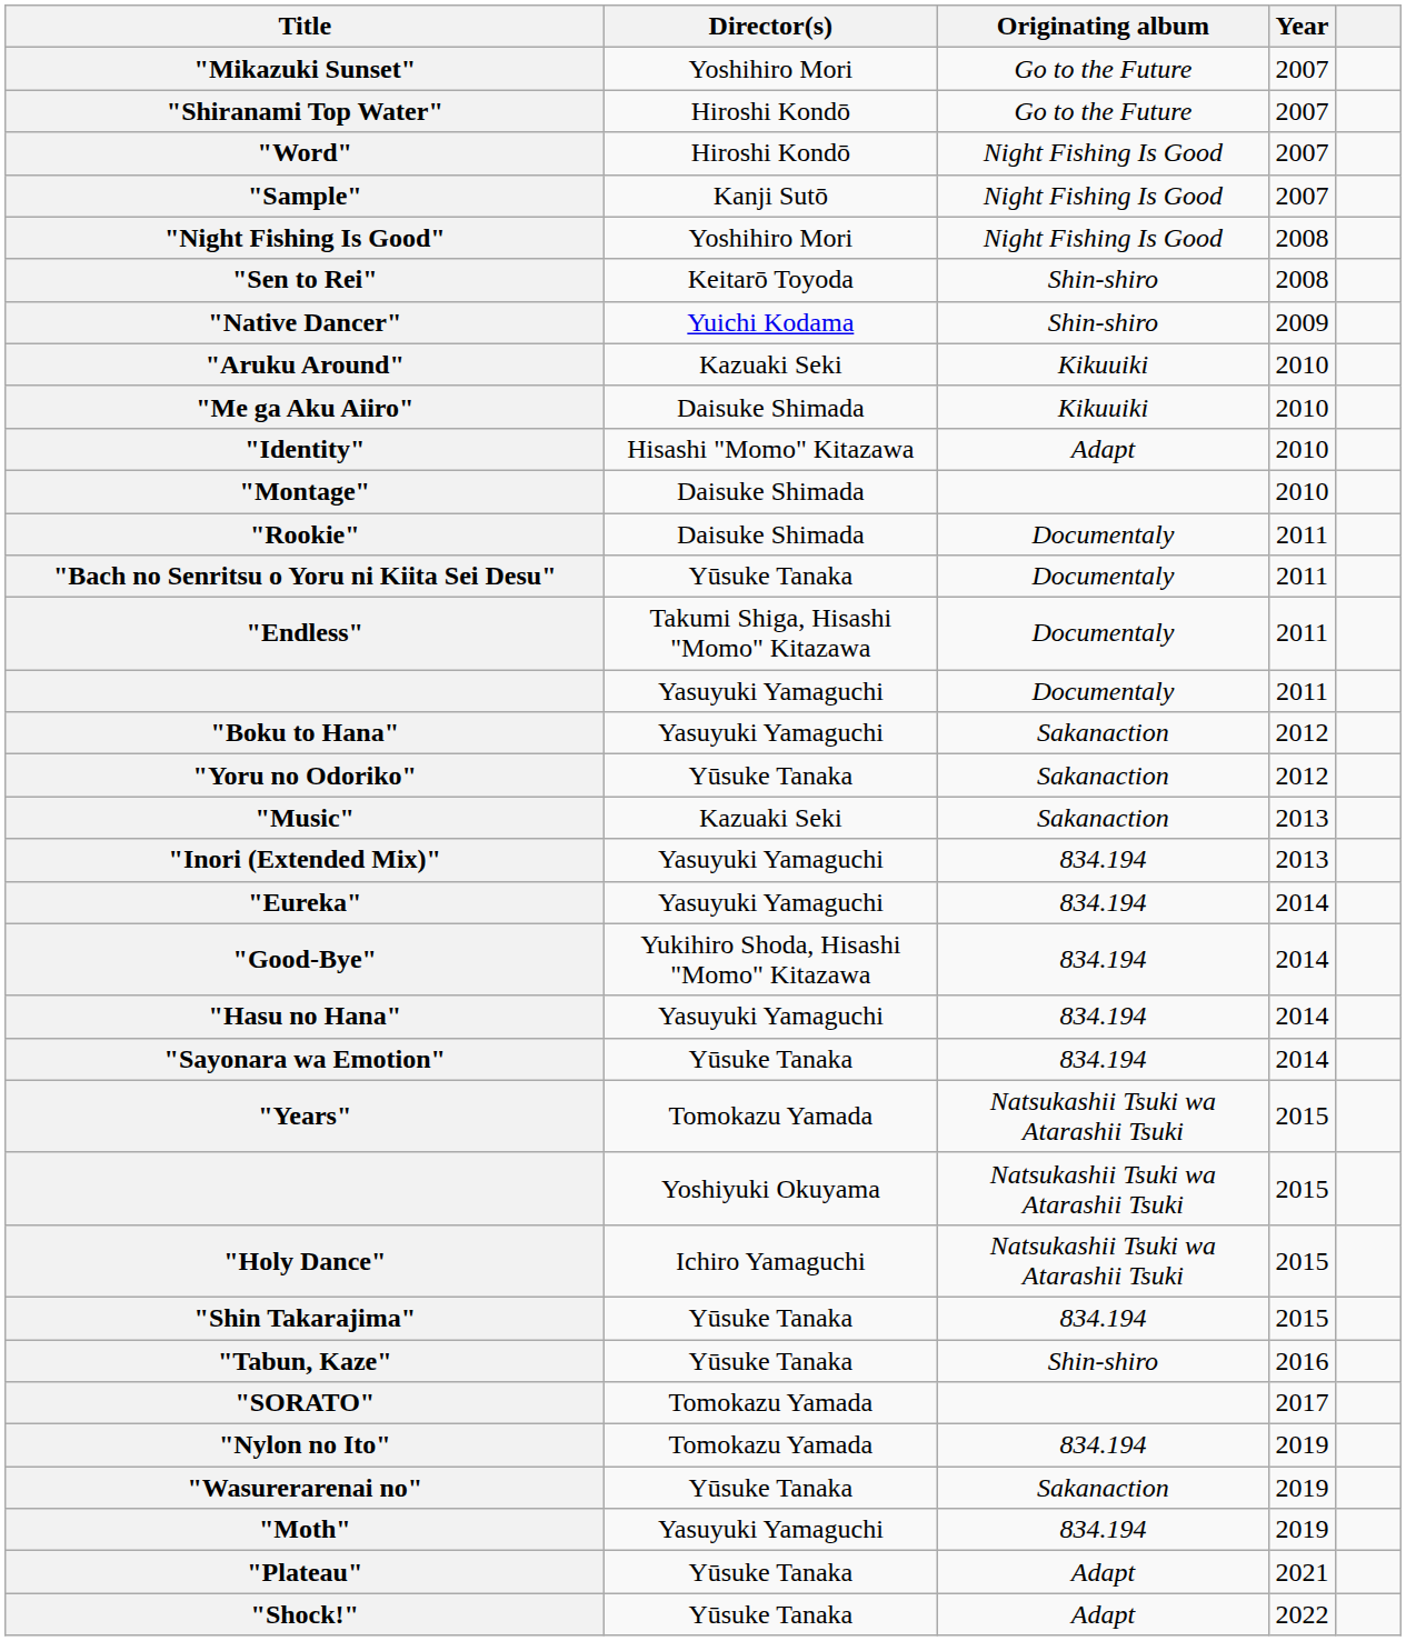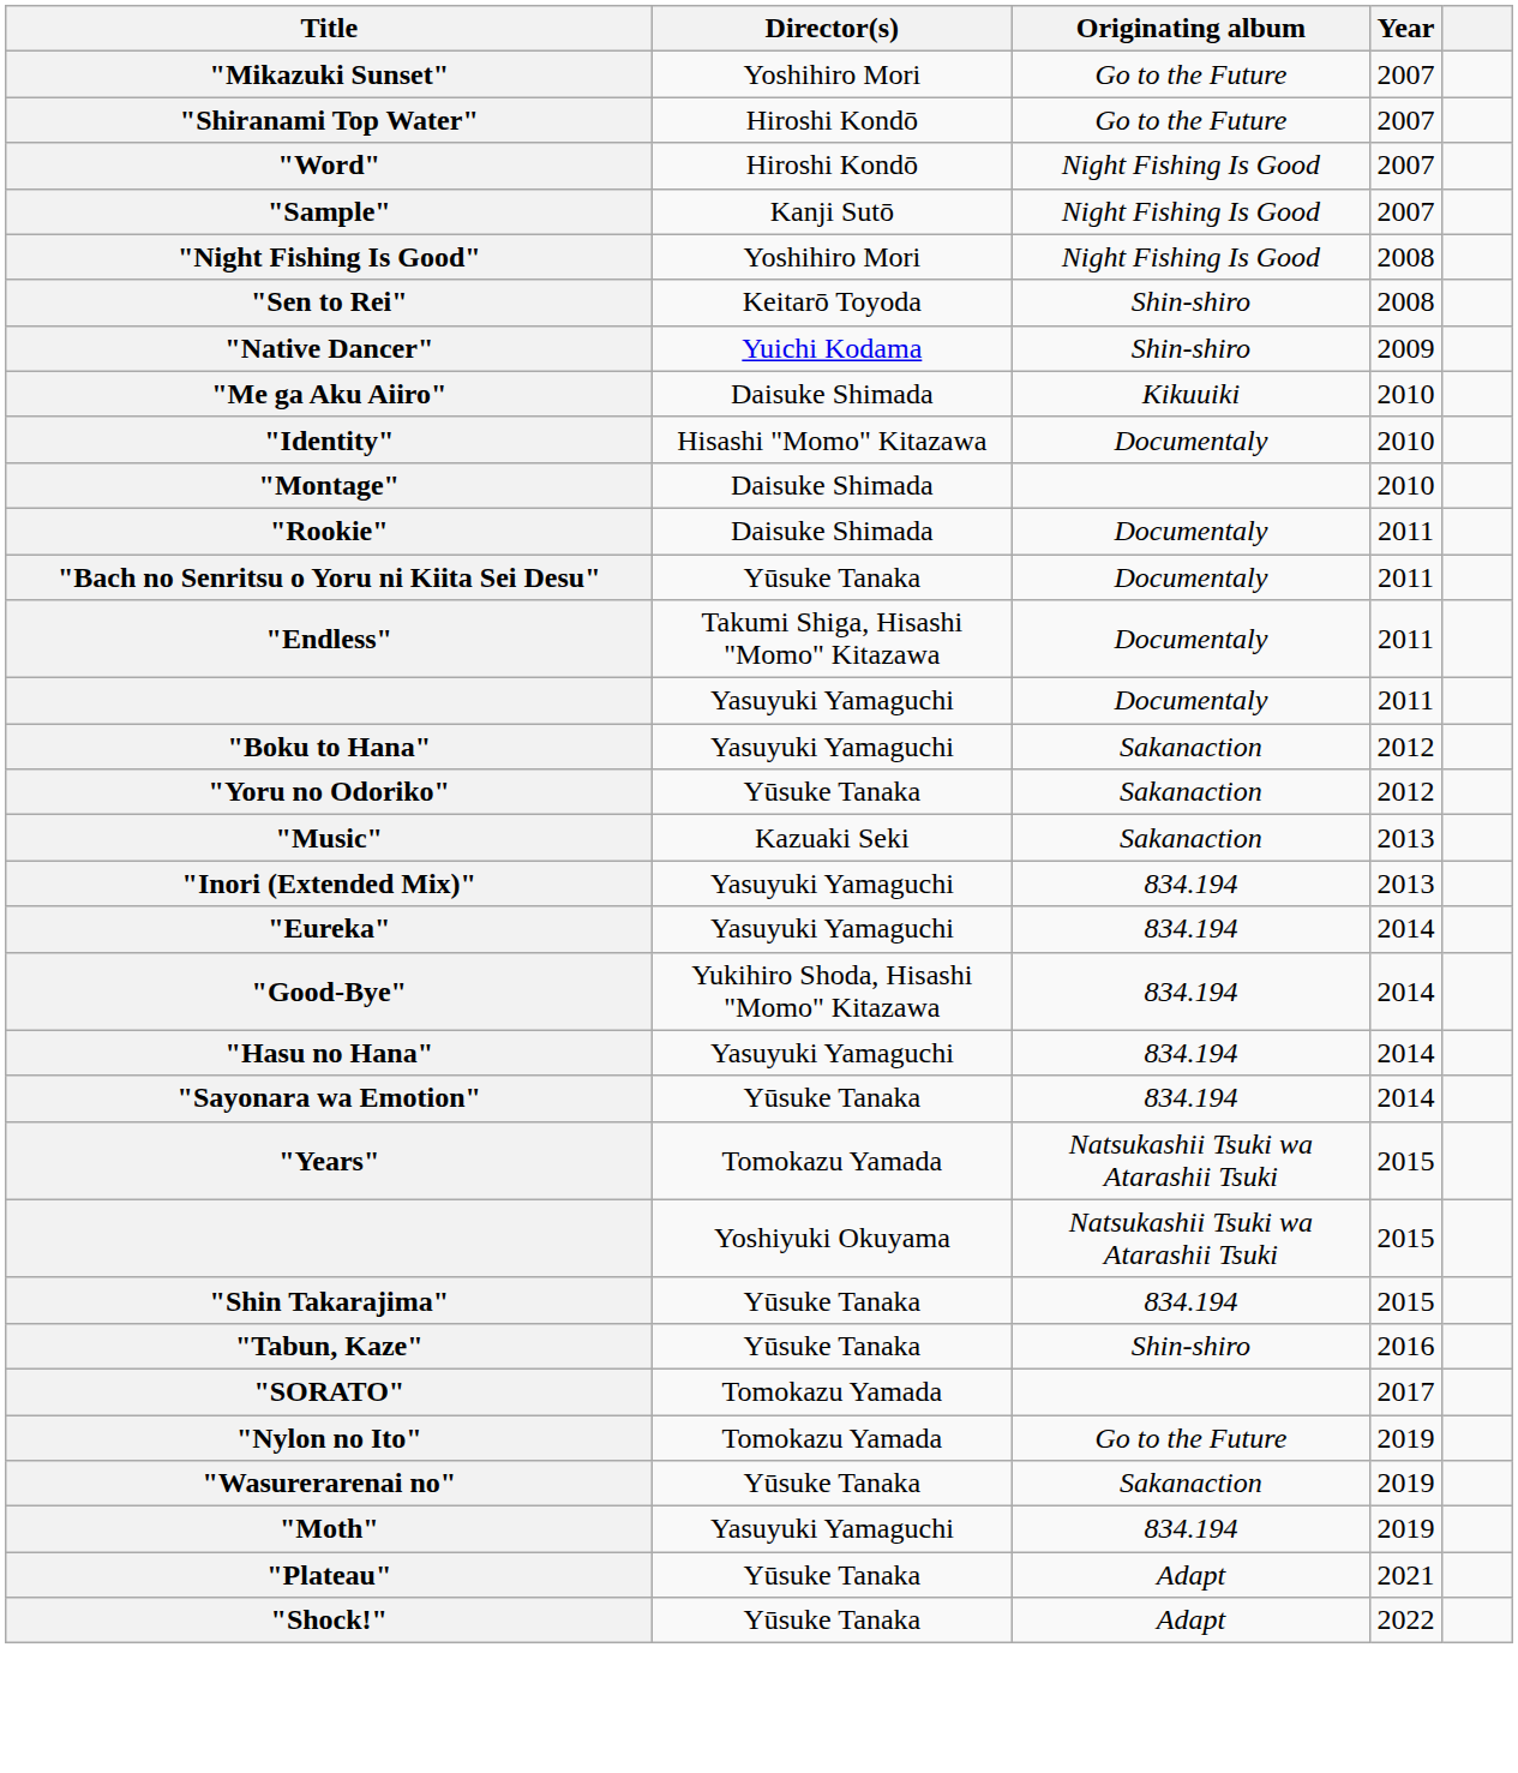 <table class="wikitable sortable plainrowheaders" style="text-align: center;">
 <tr>
 <th scope="col" style="width: 22em;">Title</th>
 <th scope="col" style="width: 12em;" class="unsortable">Director(s)</th>
 <th scope="col" style="width: 12em;">Originating album</th>
 <th scope="col" style="width: 2em;">Year</th>
 <th scope="col" style="width: 2em;" class="unsortable"></th>
 </tr>
 <tr>
 <th scope="row">"Mikazuki Sunset"</th>
 <td>Yoshihiro Mori</td>
 <td><em>Go to the Future</em></td>
 <td>2007</td>
 <td></td>
 </tr>
 <tr>
 <th scope="row">"Shiranami Top Water"</th>
 <td>Hiroshi Kondō</td>
 <td><em>Go to the Future</em></td>
 <td>2007</td>
 <td></td>
 </tr>
 <tr>
 <th scope="row">"Word"</th>
 <td>Hiroshi Kondō</td>
 <td><em>Night Fishing Is Good</em></td>
 <td>2007</td>
 <td></td>
 </tr>
 <tr>
 <th scope="row">"Sample"</th>
 <td>Kanji Sutō</td>
 <td><em>Night Fishing Is Good</em></td>
 <td>2007</td>
 <td></td>
 </tr>
 <tr>
 <th scope="row">"Night Fishing Is Good"</th>
 <td>Yoshihiro Mori</td>
 <td><em>Night Fishing Is Good</em></td>
 <td>2008</td>
 <td></td>
 </tr>
 <tr>
 <th scope="row">"Sen to Rei"</th>
 <td>Keitarō Toyoda</td>
 <td><em>Shin-shiro</em></td>
 <td>2008</td>
 <td></td>
 </tr>
 <tr>
 <th scope="row">"Native Dancer"</th>
 <td><a href='#'>Yuichi Kodama</a></td>
 <td><em>Shin-shiro</em></td>
 <td>2009</td>
 <td></td>
 </tr>
 <tr>
-<th scope="row">"Aruku Around"</th>
-<td>Kazuaki Seki</td>
-<td><em>Kikuuiki</em></td>
-<td>2010</td>
-<td></td>
-</tr>
-<tr>
 <th scope="row">"Me ga Aku Aiiro"</th>
 <td>Daisuke Shimada</td>
 <td><em>Kikuuiki</em></td>
 <td>2010</td>
 <td></td>
 </tr>
 <tr>
 <th scope="row">"Identity"</th>
 <td>Hisashi "Momo" Kitazawa</td>
-<td><em>Adapt</em></td>
+<td><em>Documentaly</em></td>
 <td>2010</td>
 <td></td>
 </tr>
 <tr>
 <th scope="row">"Montage"</th>
 <td>Daisuke Shimada</td>
 <td></td>
 <td>2010</td>
 <td></td>
 </tr>
 <tr>
 <th scope="row">"Rookie"</th>
 <td>Daisuke Shimada</td>
 <td><em>Documentaly</em></td>
 <td>2011</td>
 <td></td>
 </tr>
 <tr>
 <th scope="row">"Bach no Senritsu o Yoru ni Kiita Sei Desu"</th>
 <td>Yūsuke Tanaka</td>
 <td><em>Documentaly</em></td>
 <td>2011</td>
 <td></td>
 </tr>
 <tr>
 <th scope="row">"Endless"</th>
 <td>Takumi Shiga, Hisashi "Momo" Kitazawa</td>
 <td><em>Documentaly</em></td>
 <td>2011</td>
 <td></td>
 </tr>
 <tr>
 <th scope="row"></th>
 <td>Yasuyuki Yamaguchi</td>
 <td><em>Documentaly</em></td>
 <td>2011</td>
 <td></td>
 </tr>
 <tr>
 <th scope="row">"Boku to Hana"</th>
 <td>Yasuyuki Yamaguchi</td>
 <td><em>Sakanaction</em></td>
 <td>2012</td>
 <td></td>
 </tr>
 <tr>
 <th scope="row">"Yoru no Odoriko"</th>
 <td>Yūsuke Tanaka</td>
 <td><em>Sakanaction</em></td>
 <td>2012</td>
 <td></td>
 </tr>
 <tr>
 <th scope="row">"Music"</th>
 <td>Kazuaki Seki</td>
 <td><em>Sakanaction</em></td>
 <td>2013</td>
 <td></td>
 </tr>
 <tr>
 <th scope="row">"Inori (Extended Mix)"</th>
 <td>Yasuyuki Yamaguchi</td>
 <td><em>834.194</em></td>
 <td>2013</td>
 <td></td>
 </tr>
 <tr>
 <th scope="row">"Eureka"</th>
 <td>Yasuyuki Yamaguchi</td>
 <td><em>834.194</em></td>
 <td>2014</td>
 <td></td>
 </tr>
 <tr>
 <th scope="row">"Good-Bye"</th>
 <td>Yukihiro Shoda, Hisashi "Momo" Kitazawa</td>
 <td><em>834.194</em></td>
 <td>2014</td>
 <td></td>
 </tr>
 <tr>
 <th scope="row">"Hasu no Hana"</th>
 <td>Yasuyuki Yamaguchi</td>
 <td><em>834.194</em></td>
 <td>2014</td>
 <td></td>
 </tr>
 <tr>
 <th scope="row">"Sayonara wa Emotion"</th>
 <td>Yūsuke Tanaka</td>
 <td><em>834.194</em></td>
 <td>2014</td>
 <td></td>
 </tr>
 <tr>
 <th scope="row">"Years"</th>
 <td>Tomokazu Yamada</td>
 <td><em>Natsukashii Tsuki wa Atarashii Tsuki</em></td>
 <td>2015</td>
 <td></td>
 </tr>
 <tr>
 <th scope="row"></th>
 <td>Yoshiyuki Okuyama</td>
 <td><em>Natsukashii Tsuki wa Atarashii Tsuki</em></td>
 <td>2015</td>
 <td></td>
 </tr>
 <tr>
-<th scope="row">"Holy Dance"</th>
-<td>Ichiro Yamaguchi</td>
-<td><em>Natsukashii Tsuki wa Atarashii Tsuki</em></td>
-<td>2015</td>
-<td></td>
-</tr>
-<tr>
 <th scope="row">"Shin Takarajima"</th>
 <td>Yūsuke Tanaka</td>
 <td><em>834.194</em></td>
 <td>2015</td>
 <td></td>
 </tr>
 <tr>
 <th scope="row">"Tabun, Kaze"</th>
 <td>Yūsuke Tanaka</td>
 <td><em>Shin-shiro</em></td>
 <td>2016</td>
 <td></td>
 </tr>
 <tr>
 <th scope="row">"SORATO"</th>
 <td>Tomokazu Yamada</td>
 <td></td>
 <td>2017</td>
 <td></td>
 </tr>
 <tr>
 <th scope="row">"Nylon no Ito"</th>
 <td>Tomokazu Yamada</td>
-<td><em>834.194</em></td>
+<td><em>Go to the Future</em></td>
 <td>2019</td>
 <td></td>
 </tr>
 <tr>
 <th scope="row">"Wasurerarenai no"</th>
 <td>Yūsuke Tanaka</td>
 <td><em>Sakanaction</em></td>
 <td>2019</td>
 <td></td>
 </tr>
 <tr>
 <th scope="row">"Moth"</th>
 <td>Yasuyuki Yamaguchi</td>
 <td><em>834.194</em></td>
 <td>2019</td>
 <td></td>
 </tr>
 <tr>
 <th scope="row">"Plateau"</th>
 <td>Yūsuke Tanaka</td>
 <td><em>Adapt</em></td>
 <td>2021</td>
 <td></td>
 </tr>
 <tr>
 <th scope="row">"Shock!"</th>
 <td>Yūsuke Tanaka</td>
 <td><em>Adapt</em></td>
 <td>2022</td>
 <td></td>
 </tr>
 </table>
